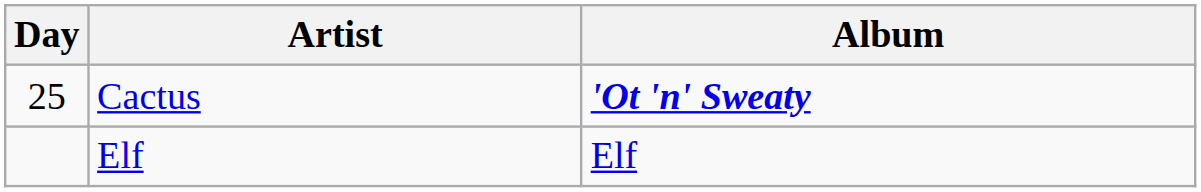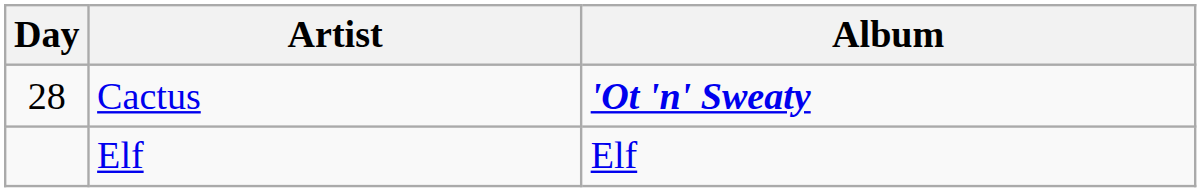 <table class="wikitable" border="1">
 <tr>
 <th>Day</th>
 <th width="200">Artist</th>
 <th width="250">Album</th>
 </tr>
 <tr>
-<td style="text-align:center;" rowspan="1">25</td>
+<td style="text-align:center;" rowspan="1">28</td>
 <td><a href='#'>Cactus</a></td>
 <td><strong><em><a href='#'>'Ot 'n' Sweaty</a></em></strong></td>
 </tr>
 <tr>
 <td style="text-align:center;" rowspan="1"></td>
 <td><a href='#'>Elf</a></td>
 <td><a href='#'>Elf</a></td>
 </tr>
 </table>
